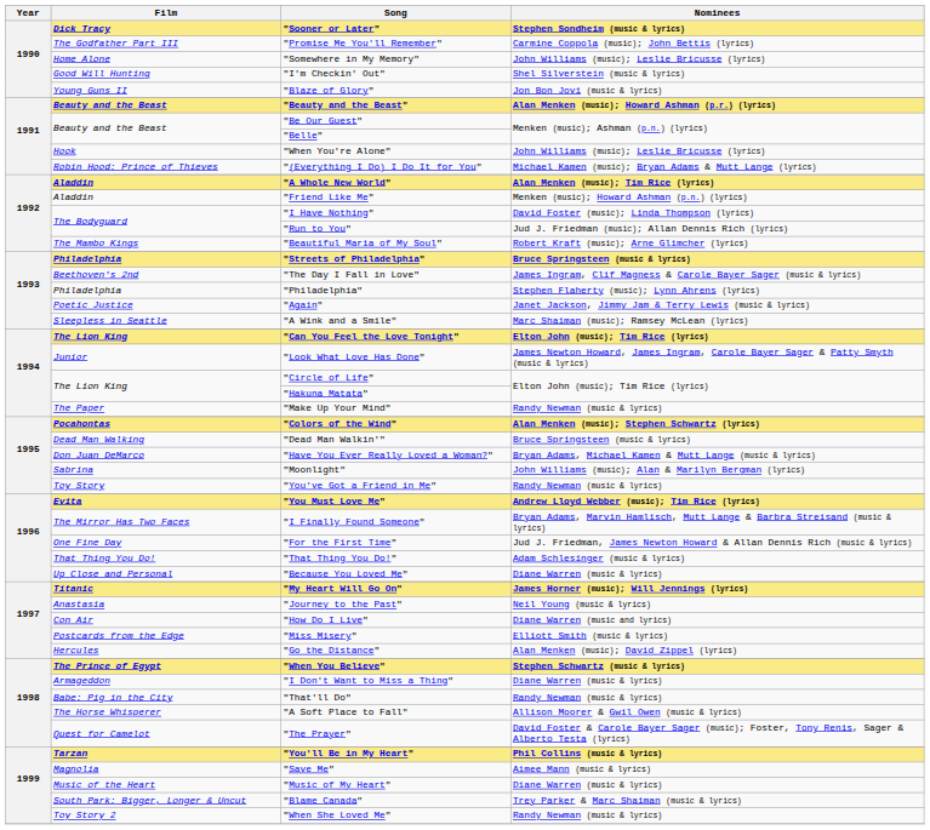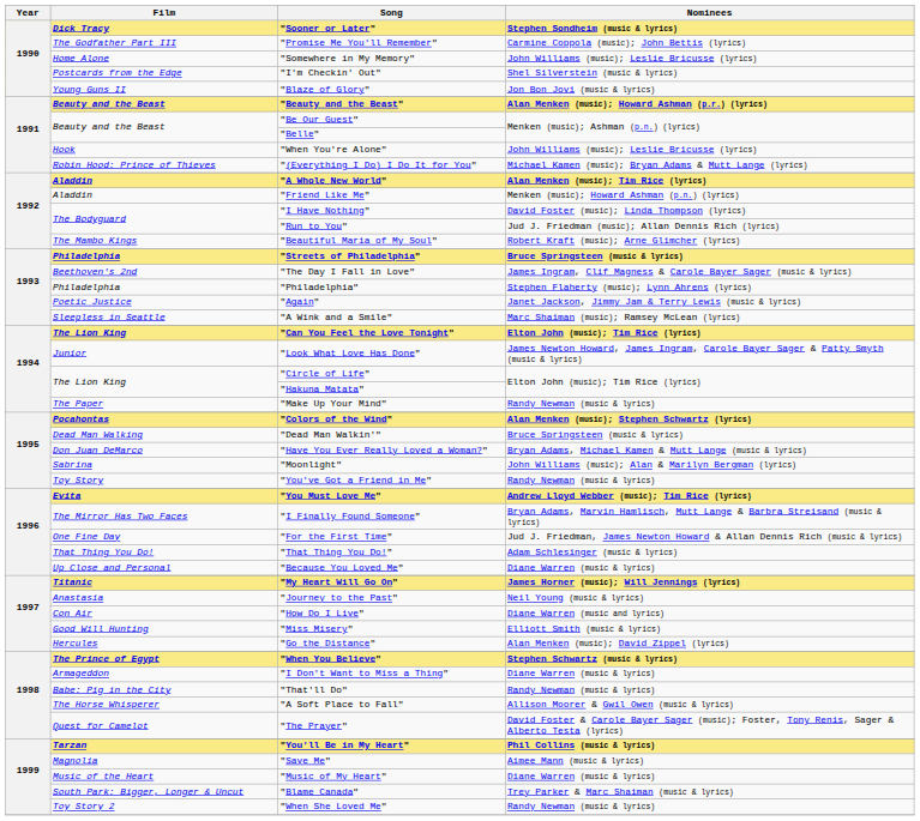 <table class="wikitable" style="width:100%">
 <tr bgcolor="#bebebe">
 <th width="5%">Year</th>
 <th width="25%">Film</th>
 <th width="25%">Song</th>
 <th width="45%">Nominees</th>
 </tr>
 <tr style="background:#FAEB86">
 <th rowspan="5">1990<br> <br></th>
 <td><strong><em><a href='#'>Dick Tracy</a></em></strong></td>
 <td><strong>"<a href='#'>Sooner or Later</a>"</strong></td>
 <td><strong><a href='#'>Stephen Sondheim</a> <small>(music & lyrics)</small></strong></td>
 </tr>
 <tr>
 <td><em><a href='#'>The Godfather Part III</a></em></td>
 <td>"<a href='#'>Promise Me You'll Remember</a>"</td>
 <td><a href='#'>Carmine Coppola</a> <small>(music)</small>; <a href='#'>John Bettis</a> <small>(lyrics)</small></td>
 </tr>
 <tr>
 <td><em><a href='#'>Home Alone</a></em></td>
 <td>"Somewhere in My Memory"</td>
 <td><a href='#'>John Williams</a> <small>(music)</small>; <a href='#'>Leslie Bricusse</a> <small>(lyrics)</small></td>
 </tr>
 <tr>
-<td><em><a href='#'>Good Will Hunting</a></em></td>
+<td><em><a href='#'>Postcards from the Edge</a></em></td>
 <td>"I'm Checkin' Out"</td>
 <td><a href='#'>Shel Silverstein</a> <small>(music & lyrics)</small></td>
 </tr>
 <tr>
 <td><em><a href='#'>Young Guns II</a></em></td>
 <td>"<a href='#'>Blaze of Glory</a>"</td>
 <td><a href='#'>Jon Bon Jovi</a> <small>(music & lyrics)</small></td>
 </tr>
 <tr>
 <th rowspan="6" style="text-align:center">1991<br> <br></th>
 </tr>
 <tr style="background:#FAEB86">
 <td><strong><em><a href='#'>Beauty and the Beast</a></em></strong></td>
 <td><strong>"<a href='#'>Beauty and the Beast</a>"</strong></td>
 <td><strong><a href='#'>Alan Menken</a> <small>(music)</small>; <a href='#'>Howard Ashman</a> <small> (<a href='#'>p.r.</a>) (lyrics)</small></strong></td>
 </tr>
 <tr>
 <td rowspan="2"><em>Beauty and the Beast</em></td>
 <td>"<a href='#'>Be Our Guest</a>"</td>
 <td rowspan="2">Menken <small>(music)</small>; Ashman <small> (<a href='#'>p.n.</a>) (lyrics)</small></td>
 </tr>
 <tr>
 <td>"<a href='#'>Belle</a>"</td>
 </tr>
 <tr>
 <td><em><a href='#'>Hook</a></em></td>
 <td>"When You're Alone"</td>
 <td><a href='#'>John Williams</a> <small>(music)</small>; <a href='#'>Leslie Bricusse</a> <small>(lyrics)</small></td>
 </tr>
 <tr>
 <td><em><a href='#'>Robin Hood: Prince of Thieves</a></em></td>
 <td>"<a href='#'>(Everything I Do) I Do It for You</a>"</td>
 <td><a href='#'>Michael Kamen</a> <small>(music)</small>; <a href='#'>Bryan Adams</a> & <a href='#'>Mutt Lange</a> <small>(lyrics)</small></td>
 </tr>
 <tr>
 <th rowspan="6" style="text-align:center">1992<br> <br></th>
 </tr>
 <tr style="background:#FAEB86">
 <td><strong><em><a href='#'>Aladdin</a></em></strong></td>
 <td><strong>"<a href='#'>A Whole New World</a>"</strong></td>
 <td><strong><a href='#'>Alan Menken</a> <small>(music)</small>; <a href='#'>Tim Rice</a> <small>(lyrics)</small></strong></td>
 </tr>
 <tr>
 <td><em>Aladdin</em></td>
 <td>"<a href='#'>Friend Like Me</a>"</td>
 <td>Menken <small>(music)</small>; <a href='#'>Howard Ashman</a> <small> (<a href='#'>p.n.</a>) (lyrics)</small></td>
 </tr>
 <tr>
 <td rowspan=2><em><a href='#'>The Bodyguard</a></em></td>
 <td>"<a href='#'>I Have Nothing</a>"</td>
 <td><a href='#'>David Foster</a> <small>(music)</small>; <a href='#'>Linda Thompson</a> <small>(lyrics)</small></td>
 </tr>
 <tr>
 <td>"<a href='#'>Run to You</a>"</td>
 <td>Jud J. Friedman <small>(music)</small>; Allan Dennis Rich <small>(lyrics)</small></td>
 </tr>
 <tr>
 <td><em><a href='#'>The Mambo Kings</a></em></td>
 <td>"<a href='#'>Beautiful Maria of My Soul</a>"</td>
 <td><a href='#'>Robert Kraft</a> <small>(music)</small>; <a href='#'>Arne Glimcher</a> <small>(lyrics)</small></td>
 </tr>
 <tr>
 <th rowspan="6" style="text-align:center">1993<br> <br></th>
 </tr>
 <tr style="background:#FAEB86">
 <td><strong><em><a href='#'>Philadelphia</a></em></strong></td>
 <td><strong>"<a href='#'>Streets of Philadelphia</a>"</strong></td>
 <td><strong><a href='#'>Bruce Springsteen</a> <small>(music & lyrics)</small></strong></td>
 </tr>
 <tr>
 <td><em><a href='#'>Beethoven's 2nd</a></em></td>
 <td>"The Day I Fall in Love"</td>
 <td><a href='#'>James Ingram</a>, <a href='#'>Clif Magness</a> & <a href='#'>Carole Bayer Sager</a> <small>(music & lyrics)</small></td>
 </tr>
 <tr>
 <td><em>Philadelphia</em></td>
 <td>"Philadelphia"</td>
 <td><a href='#'>Stephen Flaherty</a> <small>(music)</small>; <a href='#'>Lynn Ahrens</a> <small>(lyrics)</small></td>
 </tr>
 <tr>
 <td><em><a href='#'>Poetic Justice</a></em></td>
 <td>"<a href='#'>Again</a>"</td>
 <td><a href='#'>Janet Jackson</a>, <a href='#'>Jimmy Jam & Terry Lewis</a> <small>(music & lyrics)</small></td>
 </tr>
 <tr>
 <td><em><a href='#'>Sleepless in Seattle</a></em></td>
 <td>"A Wink and a Smile"</td>
 <td><a href='#'>Marc Shaiman</a> <small>(music)</small>; Ramsey McLean <small>(lyrics)</small></td>
 </tr>
 <tr>
 <th rowspan="6" style="text-align:center">1994<br> <br></th>
 </tr>
 <tr style="background:#FAEB86">
 <td><strong><em><a href='#'>The Lion King</a></em></strong></td>
 <td><strong>"<a href='#'>Can You Feel the Love Tonight</a>"</strong></td>
 <td><strong><a href='#'>Elton John</a> <small>(music)</small>; <a href='#'>Tim Rice</a> <small>(lyrics)</small></strong></td>
 </tr>
 <tr>
 <td><em><a href='#'>Junior</a></em></td>
 <td>"<a href='#'>Look What Love Has Done</a>"</td>
 <td><a href='#'>James Newton Howard</a>, <a href='#'>James Ingram</a>, <a href='#'>Carole Bayer Sager</a> & <a href='#'>Patty Smyth</a> <small>(music & lyrics)</small></td>
 </tr>
 <tr>
 <td rowspan="2"><em>The Lion King</em></td>
 <td>"<a href='#'>Circle of Life</a>"</td>
 <td rowspan="2">Elton John <small>(music)</small>; Tim Rice <small>(lyrics)</small></td>
 </tr>
 <tr>
 <td>"<a href='#'>Hakuna Matata</a>"</td>
 </tr>
 <tr>
 <td><em><a href='#'>The Paper</a></em></td>
 <td>"Make Up Your Mind"</td>
 <td><a href='#'>Randy Newman</a> <small>(music & lyrics)</small></td>
 </tr>
 <tr>
 <th rowspan="6" style="text-align:center">1995<br> <br></th>
 </tr>
 <tr style="background:#FAEB86">
 <td><strong><em><a href='#'>Pocahontas</a></em></strong></td>
 <td><strong>"<a href='#'>Colors of the Wind</a>"</strong></td>
 <td><strong><a href='#'>Alan Menken</a> <small>(music)</small>; <a href='#'>Stephen Schwartz</a> <small>(lyrics)</small></strong></td>
 </tr>
 <tr>
 <td><em><a href='#'>Dead Man Walking</a></em></td>
 <td>"Dead Man Walkin'"</td>
 <td><a href='#'>Bruce Springsteen</a> <small>(music & lyrics)</small></td>
 </tr>
 <tr>
 <td><em><a href='#'>Don Juan DeMarco</a></em></td>
 <td>"<a href='#'>Have You Ever Really Loved a Woman?</a>"</td>
 <td><a href='#'>Bryan Adams</a>, <a href='#'>Michael Kamen</a> & <a href='#'>Mutt Lange</a> <small>(music & lyrics)</small></td>
 </tr>
 <tr>
 <td><em><a href='#'>Sabrina</a></em></td>
 <td>"Moonlight"</td>
 <td><a href='#'>John Williams</a> <small>(music)</small>; <a href='#'>Alan</a> & <a href='#'>Marilyn Bergman</a> <small>(lyrics)</small></td>
 </tr>
 <tr>
 <td><em><a href='#'>Toy Story</a></em></td>
 <td>"<a href='#'>You've Got a Friend in Me</a>"</td>
 <td><a href='#'>Randy Newman</a> <small>(music & lyrics)</small></td>
 </tr>
 <tr>
 <th rowspan="6" style="text-align:center">1996<br> <br></th>
 </tr>
 <tr style="background:#FAEB86">
 <td><strong><em><a href='#'>Evita</a></em></strong></td>
 <td><strong>"<a href='#'>You Must Love Me</a>"</strong></td>
 <td><strong><a href='#'>Andrew Lloyd Webber</a> <small>(music)</small>; <a href='#'>Tim Rice</a> <small>(lyrics)</small></strong> </td>
 </tr>
 <tr>
 <td><em><a href='#'>The Mirror Has Two Faces</a></em></td>
 <td>"<a href='#'>I Finally Found Someone</a>"</td>
 <td><a href='#'>Bryan Adams</a>, <a href='#'>Marvin Hamlisch</a>, <a href='#'>Mutt Lange</a> & <a href='#'>Barbra Streisand</a> <small>(music & lyrics)</small></td>
 </tr>
 <tr>
 <td><em><a href='#'>One Fine Day</a></em></td>
 <td>"<a href='#'>For the First Time</a>"</td>
 <td>Jud J. Friedman, <a href='#'>James Newton Howard</a> & Allan Dennis Rich <small>(music & lyrics)</small></td>
 </tr>
 <tr>
 <td><em><a href='#'>That Thing You Do!</a></em></td>
 <td>"<a href='#'>That Thing You Do!</a>"</td>
 <td><a href='#'>Adam Schlesinger</a> <small>(music & lyrics)</small></td>
 </tr>
 <tr>
 <td><em><a href='#'>Up Close and Personal</a></em></td>
 <td>"<a href='#'>Because You Loved Me</a>"</td>
 <td><a href='#'>Diane Warren</a> <small>(music & lyrics)</small></td>
 </tr>
 <tr>
 <th rowspan="6" style="text-align:center">1997<br> <br></th>
 </tr>
 <tr style="background:#FAEB86">
 <td><strong><em><a href='#'>Titanic</a></em></strong></td>
 <td><strong>"<a href='#'>My Heart Will Go On</a>"</strong></td>
 <td><strong><a href='#'>James Horner</a> <small>(music)</small>; <a href='#'>Will Jennings</a> <small>(lyrics)</small></strong></td>
 </tr>
 <tr>
 <td><em><a href='#'>Anastasia</a></em></td>
 <td>"<a href='#'>Journey to the Past</a>"</td>
 <td><a href='#'>Neil Young</a> <small>(music & lyrics)</small></td>
 </tr>
 <tr>
 <td><em><a href='#'>Con Air</a></em></td>
 <td>"<a href='#'>How Do I Live</a>"</td>
 <td><a href='#'>Diane Warren</a> <small>(music and lyrics)</small></td>
 </tr>
 <tr>
-<td><em><a href='#'>Postcards from the Edge</a></em></td>
+<td><em><a href='#'>Good Will Hunting</a></em></td>
 <td>"<a href='#'>Miss Misery</a>"</td>
 <td><a href='#'>Elliott Smith</a> <small>(music & lyrics)</small></td>
 </tr>
 <tr>
 <td><em><a href='#'>Hercules</a></em></td>
 <td>"<a href='#'>Go the Distance</a>"</td>
 <td><a href='#'>Alan Menken</a> <small>(music)</small>; <a href='#'>David Zippel</a> <small>(lyrics)</small></td>
 </tr>
 <tr>
 <th rowspan="6" style="text-align:center">1998<br> <br></th>
 </tr>
 <tr style="background:#FAEB86">
 <td><strong><em><a href='#'>The Prince of Egypt</a></em></strong></td>
 <td><strong>"<a href='#'>When You Believe</a>"</strong></td>
 <td><strong><a href='#'>Stephen Schwartz</a> <small>(music & lyrics)</small></strong> </td>
 </tr>
 <tr>
 <td><em><a href='#'>Armageddon</a></em></td>
 <td>"<a href='#'>I Don't Want to Miss a Thing</a>"</td>
 <td><a href='#'>Diane Warren</a> <small>(music & lyrics)</small></td>
 </tr>
 <tr>
 <td><em><a href='#'>Babe: Pig in the City</a></em></td>
 <td>"That'll Do"</td>
 <td><a href='#'>Randy Newman</a> <small>(music & lyrics)</small></td>
 </tr>
 <tr>
 <td><em><a href='#'>The Horse Whisperer</a></em></td>
 <td>"A Soft Place to Fall"</td>
 <td><a href='#'>Allison Moorer</a> & <a href='#'>Gwil Owen</a> <small>(music & lyrics)</small></td>
 </tr>
 <tr>
 <td><em><a href='#'>Quest for Camelot</a></em></td>
 <td>"<a href='#'>The Prayer</a>"</td>
 <td><a href='#'>David Foster</a> & <a href='#'>Carole Bayer Sager</a> <small>(music)</small>; Foster, <a href='#'>Tony Renis</a>, Sager & <a href='#'>Alberto Testa</a> <small>(lyrics)</small></td>
 </tr>
 <tr>
 <th rowspan="6" style="text-align:center">1999<br> <br></th>
 </tr>
 <tr style="background:#FAEB86">
 <td><strong><em><a href='#'>Tarzan</a></em></strong></td>
 <td><strong>"<a href='#'>You'll Be in My Heart</a>"</strong></td>
 <td><strong><a href='#'>Phil Collins</a> <small>(music & lyrics)</small></strong></td>
 </tr>
 <tr>
 <td><em><a href='#'>Magnolia</a></em></td>
 <td>"<a href='#'>Save Me</a>"</td>
 <td><a href='#'>Aimee Mann</a> <small>(music & lyrics)</small></td>
 </tr>
 <tr>
 <td><em><a href='#'>Music of the Heart</a></em></td>
 <td>"<a href='#'>Music of My Heart</a>"</td>
 <td><a href='#'>Diane Warren</a> <small>(music & lyrics)</small></td>
 </tr>
 <tr>
 <td><em><a href='#'>South Park: Bigger, Longer & Uncut</a></em></td>
 <td>"<a href='#'>Blame Canada</a>"</td>
 <td><a href='#'>Trey Parker</a> & <a href='#'>Marc Shaiman</a> <small>(music & lyrics)</small></td>
 </tr>
 <tr>
 <td><em><a href='#'>Toy Story 2</a></em></td>
 <td>"<a href='#'>When She Loved Me</a>"</td>
 <td><a href='#'>Randy Newman</a> <small>(music & lyrics)</small></td>
 </tr>
 <tr>
 </tr>
 </table>
